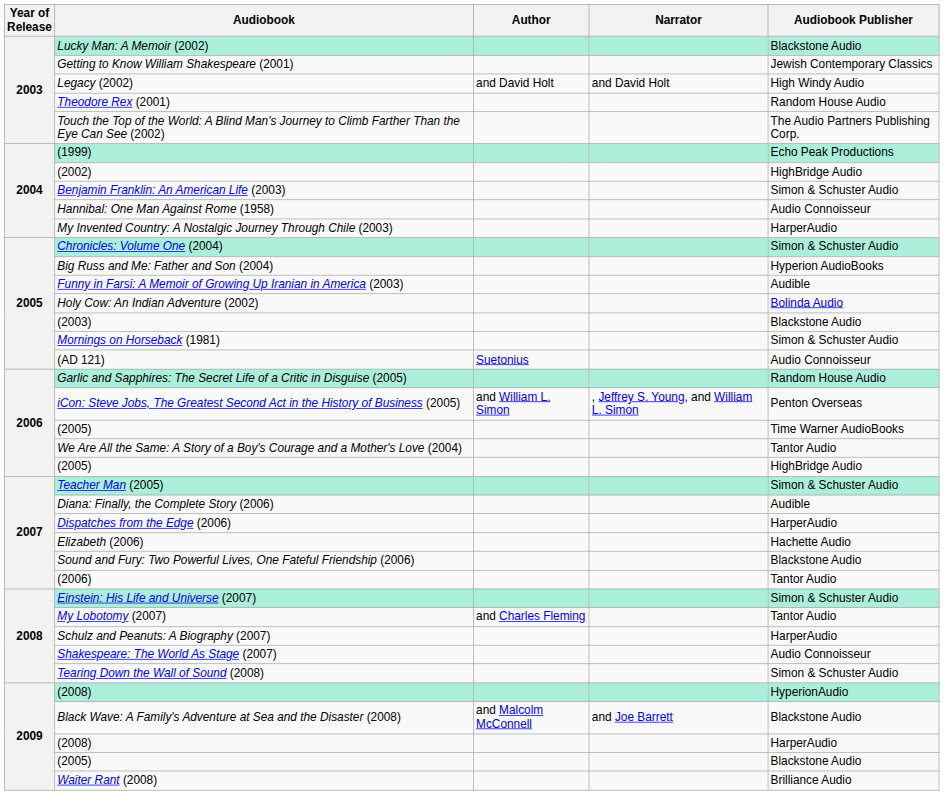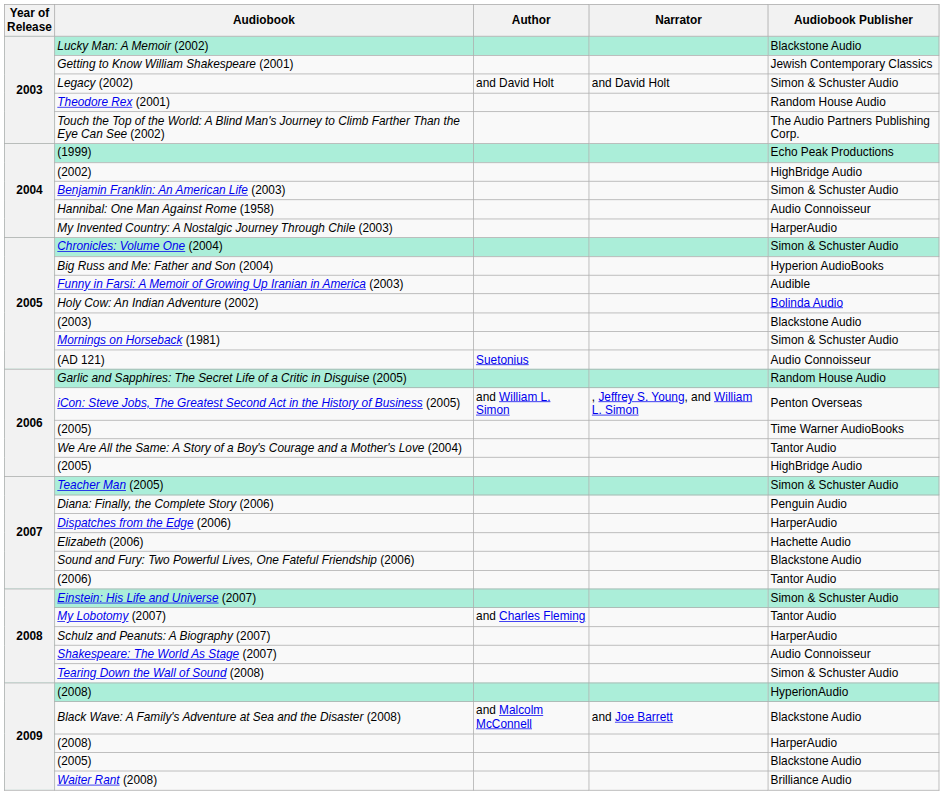 <table class="wikitable sortable mw-collapsible" style="width:100%">
 <tr bgcolor="#bebebe">
 <th width="5%">Year of Release</th>
 <th>Audiobook</th>
 <th>Author</th>
 <th>Narrator</th>
 <th>Audiobook Publisher</th>
 </tr>
 <tr style="background:#ABEED9">
 <th rowspan="5">2003<br></th>
 <td><em>Lucky Man: A Memoir</em> (2002)</td>
 <td></td>
 <td></td>
 <td>Blackstone Audio</td>
 </tr>
 <tr>
 <td><em>Getting to Know William Shakespeare</em> (2001)</td>
 <td></td>
 <td></td>
 <td>Jewish Contemporary Classics</td>
 </tr>
 <tr>
 <td><em>Legacy</em> (2002)</td>
 <td> and David Holt</td>
 <td> and David Holt</td>
-<td>High Windy Audio</td>
+<td>Simon & Schuster Audio</td>
 </tr>
 <tr>
 <td><em><a href='#'>Theodore Rex</a></em> (2001)</td>
 <td></td>
 <td></td>
 <td>Random House Audio</td>
 </tr>
 <tr>
 <td><em>Touch the Top of the World: A Blind Man's Journey to Climb Farther Than the Eye Can See</em> (2002)</td>
 <td></td>
 <td></td>
 <td>The Audio Partners Publishing Corp.</td>
 </tr>
 <tr style="background:#ABEED9">
 <th rowspan="5">2004<br></th>
 <td><em></em> (1999)</td>
 <td></td>
 <td></td>
 <td>Echo Peak Productions</td>
 </tr>
 <tr>
 <td><em></em> (2002)</td>
 <td></td>
 <td></td>
 <td>HighBridge Audio</td>
 </tr>
 <tr>
 <td><em><a href='#'>Benjamin Franklin: An American Life</a></em> (2003)</td>
 <td></td>
 <td></td>
 <td>Simon & Schuster Audio</td>
 </tr>
 <tr>
 <td><em>Hannibal: One Man Against Rome</em> (1958)</td>
 <td></td>
 <td></td>
 <td>Audio Connoisseur</td>
 </tr>
 <tr>
 <td><em>My Invented Country: A Nostalgic Journey Through Chile</em> (2003)</td>
 <td></td>
 <td></td>
 <td>HarperAudio</td>
 </tr>
 <tr style="background:#ABEED9">
 <th rowspan="7">2005<br></th>
 <td><em><a href='#'>Chronicles: Volume One</a></em> (2004)</td>
 <td></td>
 <td></td>
 <td>Simon & Schuster Audio</td>
 </tr>
 <tr>
 <td><em>Big Russ and Me: Father and Son</em> (2004)</td>
 <td></td>
 <td></td>
 <td>Hyperion AudioBooks</td>
 </tr>
 <tr>
 <td><em><a href='#'>Funny in Farsi: A Memoir of Growing Up Iranian in America</a></em> (2003)</td>
 <td></td>
 <td></td>
 <td>Audible</td>
 </tr>
 <tr>
 <td><em>Holy Cow: An Indian Adventure</em> (2002)</td>
 <td></td>
 <td></td>
 <td><a href='#'>Bolinda Audio</a></td>
 </tr>
 <tr>
 <td><em></em> (2003)</td>
 <td></td>
 <td></td>
 <td>Blackstone Audio</td>
 </tr>
 <tr>
 <td><em><a href='#'>Mornings on Horseback</a></em> (1981)</td>
 <td></td>
 <td></td>
 <td>Simon & Schuster Audio</td>
 </tr>
 <tr>
 <td><em></em> (AD 121)</td>
 <td><a href='#'>Suetonius</a></td>
 <td></td>
 <td>Audio Connoisseur</td>
 </tr>
 <tr style="background:#ABEED9">
 <th rowspan="5">2006<br></th>
 <td><em>Garlic and Sapphires: The Secret Life of a Critic in Disguise</em> (2005)</td>
 <td></td>
 <td></td>
 <td>Random House Audio</td>
 </tr>
 <tr>
 <td><em><a href='#'>iCon: Steve Jobs, The Greatest Second Act in the History of Business</a></em> (2005)</td>
 <td> and <a href='#'>William L. Simon</a></td>
 <td>, <a href='#'>Jeffrey S. Young</a>, and <a href='#'>William L. Simon</a></td>
 <td>Penton Overseas</td>
 </tr>
 <tr>
 <td><em></em> (2005)</td>
 <td></td>
 <td></td>
 <td>Time Warner AudioBooks</td>
 </tr>
 <tr>
 <td><em>We Are All the Same: A Story of a Boy's Courage and a Mother's Love</em> (2004)</td>
 <td></td>
 <td></td>
 <td>Tantor Audio</td>
 </tr>
 <tr>
 <td><em></em> (2005)</td>
 <td></td>
 <td></td>
 <td>HighBridge Audio</td>
 </tr>
 <tr style="background:#ABEED9">
 <th rowspan="6">2007<br></th>
 <td><em><a href='#'>Teacher Man</a></em> (2005)</td>
 <td></td>
 <td></td>
 <td>Simon & Schuster Audio</td>
 </tr>
 <tr>
 <td><em>Diana: Finally, the Complete Story</em> (2006)</td>
 <td></td>
 <td></td>
-<td>Audible</td>
+<td>Penguin Audio</td>
 </tr>
 <tr>
 <td><em><a href='#'>Dispatches from the Edge</a></em> (2006)</td>
 <td></td>
 <td></td>
 <td>HarperAudio</td>
 </tr>
 <tr>
 <td><em>Elizabeth</em> (2006)</td>
 <td></td>
 <td></td>
 <td>Hachette Audio</td>
 </tr>
 <tr>
 <td><em>Sound and Fury: Two Powerful Lives, One Fateful Friendship</em> (2006)</td>
 <td></td>
 <td></td>
 <td>Blackstone Audio</td>
 </tr>
 <tr>
 <td><em></em> (2006)</td>
 <td></td>
 <td></td>
 <td>Tantor Audio</td>
 </tr>
 <tr style="background:#ABEED9">
 <th rowspan="5">2008<br></th>
 <td><em><a href='#'>Einstein: His Life and Universe</a></em> (2007)</td>
 <td></td>
 <td></td>
 <td>Simon & Schuster Audio</td>
 </tr>
 <tr>
 <td><em><a href='#'>My Lobotomy</a></em> (2007)</td>
 <td> and <a href='#'>Charles Fleming</a></td>
 <td></td>
 <td>Tantor Audio</td>
 </tr>
 <tr>
 <td><em>Schulz and Peanuts: A Biography</em> (2007)</td>
 <td></td>
 <td></td>
 <td>HarperAudio</td>
 </tr>
 <tr>
 <td><em><a href='#'>Shakespeare: The World As Stage</a></em> (2007)</td>
 <td></td>
 <td></td>
 <td>Audio Connoisseur</td>
 </tr>
 <tr>
 <td><em><a href='#'>Tearing Down the Wall of Sound</a></em> (2008)</td>
 <td></td>
 <td></td>
 <td>Simon & Schuster Audio</td>
 </tr>
 <tr style="background:#ABEED9">
 <th rowspan="5">2009<br></th>
 <td><em></em> (2008)</td>
 <td></td>
 <td></td>
 <td>HyperionAudio</td>
 </tr>
 <tr>
 <td><em>Black Wave: A Family's Adventure at Sea and the Disaster</em> (2008)</td>
 <td> and <a href='#'>Malcolm McConnell</a></td>
 <td> and <a href='#'>Joe Barrett</a></td>
 <td>Blackstone Audio</td>
 </tr>
 <tr>
 <td><em></em> (2008)</td>
 <td></td>
 <td></td>
 <td>HarperAudio</td>
 </tr>
 <tr>
 <td><em></em> (2005)</td>
 <td></td>
 <td></td>
 <td>Blackstone Audio</td>
 </tr>
 <tr>
 <td><em><a href='#'>Waiter Rant</a></em> (2008)</td>
 <td></td>
 <td></td>
 <td>Brilliance Audio</td>
 </tr>
 </table>
